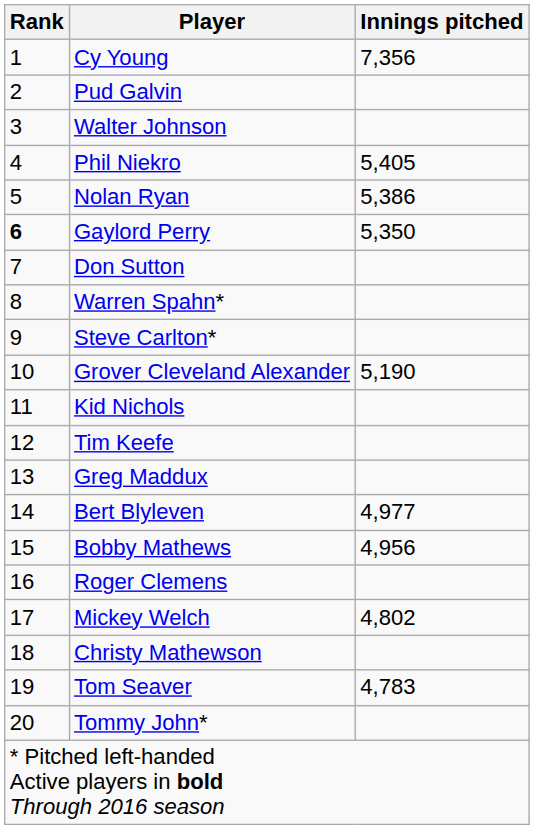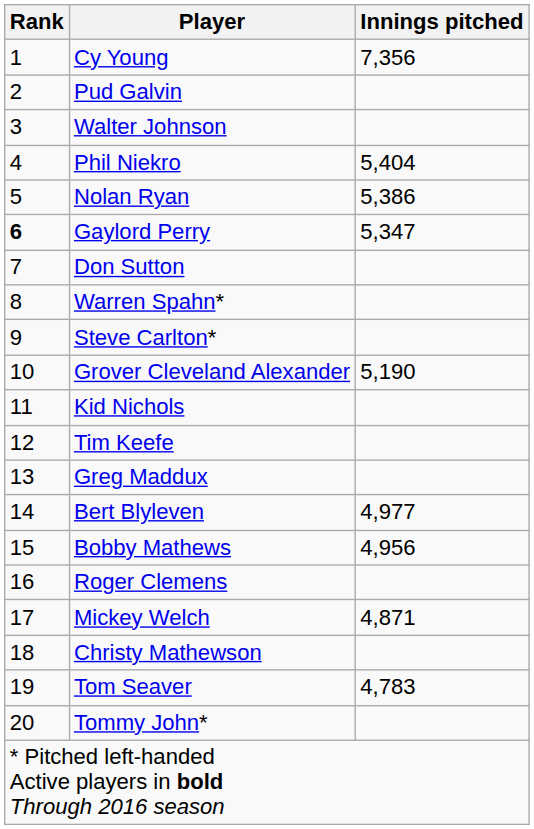 <table class="wikitable">
 <tr>
 <th>Rank</th>
 <th>Player</th>
 <th>Innings pitched</th>
 </tr>
 <tr>
 <td>1</td>
 <td><a href='#'>Cy Young</a></td>
 <td>7,356</td>
 </tr>
 <tr>
 <td>2</td>
 <td><a href='#'>Pud Galvin</a></td>
 <td></td>
 </tr>
 <tr>
 <td>3</td>
 <td><a href='#'>Walter Johnson</a></td>
 <td></td>
 </tr>
 <tr>
 <td>4</td>
 <td><a href='#'>Phil Niekro</a></td>
-<td>5,405</td>
+<td>5,404</td>
 </tr>
 <tr>
 <td>5</td>
 <td><a href='#'>Nolan Ryan</a></td>
 <td>5,386</td>
 </tr>
 <tr>
 <td><strong>6</strong></td>
 <td><a href='#'>Gaylord Perry</a></td>
-<td>5,350</td>
+<td>5,347</td>
 </tr>
 <tr>
 <td>7</td>
 <td><a href='#'>Don Sutton</a></td>
 <td></td>
 </tr>
 <tr>
 <td>8</td>
 <td><a href='#'>Warren Spahn</a>*</td>
 <td></td>
 </tr>
 <tr>
 <td>9</td>
 <td><a href='#'>Steve Carlton</a>*</td>
 <td></td>
 </tr>
 <tr>
 <td>10</td>
 <td><a href='#'>Grover Cleveland Alexander</a></td>
 <td>5,190</td>
 </tr>
 <tr>
 <td>11</td>
 <td><a href='#'>Kid Nichols</a></td>
 <td></td>
 </tr>
 <tr>
 <td>12</td>
 <td><a href='#'>Tim Keefe</a></td>
 <td></td>
 </tr>
 <tr>
 <td>13</td>
 <td><a href='#'>Greg Maddux</a></td>
 <td></td>
 </tr>
 <tr>
 <td>14</td>
 <td><a href='#'>Bert Blyleven</a></td>
 <td>4,977</td>
 </tr>
 <tr>
 <td>15</td>
 <td><a href='#'>Bobby Mathews</a></td>
 <td>4,956</td>
 </tr>
 <tr>
 <td>16</td>
 <td><a href='#'>Roger Clemens</a></td>
 <td></td>
 </tr>
 <tr>
 <td>17</td>
 <td><a href='#'>Mickey Welch</a></td>
-<td>4,802</td>
+<td>4,871</td>
 </tr>
 <tr>
 <td>18</td>
 <td><a href='#'>Christy Mathewson</a></td>
 <td></td>
 </tr>
 <tr>
 <td>19</td>
 <td><a href='#'>Tom Seaver</a></td>
 <td>4,783</td>
 </tr>
 <tr>
 <td>20</td>
 <td><a href='#'>Tommy John</a>*</td>
 <td></td>
 </tr>
 <tr>
 <td colspan="3">* Pitched left-handed<br>Active players in <strong>bold</strong><br><em>Through 2016 season</em></td>
 </tr>
 </table>
